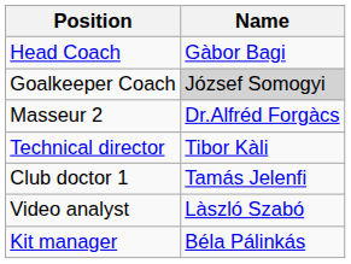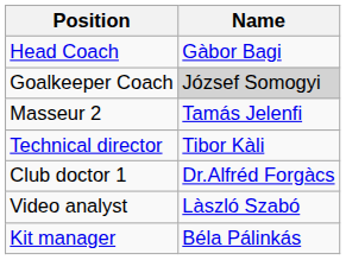 <table class="wikitable">
 <tr>
 <th>Position</th>
 <th>Name</th>
 </tr>
 <tr>
 <td><a href='#'>Head Coach</a></td>
 <td> <a href='#'>Gàbor Bagi</a></td>
 </tr>
 <tr>
 <td>Goalkeeper Coach</td>
 <td style="background: lightgrey;"> József Somogyi</td>
 </tr>
 <tr>
 <td>Masseur 2</td>
-<td> <a href='#'>Dr.Alfréd Forgàcs</a></td>
+<td> <a href='#'>Tamás Jelenfi</a></td>
 </tr>
 <tr>
 <td><a href='#'>Technical director</a></td>
 <td> <a href='#'>Tibor Kàli</a></td>
 </tr>
 <tr>
 <td>Club doctor 1</td>
-<td> <a href='#'>Tamás Jelenfi</a></td>
+<td> <a href='#'>Dr.Alfréd Forgàcs</a></td>
 </tr>
 <tr>
 <td>Video analyst</td>
 <td> <a href='#'>Làszló Szabó</a></td>
 </tr>
 <tr>
 <td><a href='#'>Kit manager</a></td>
 <td> <a href='#'>Béla Pálinkás</a></td>
 </tr>
 </table>
